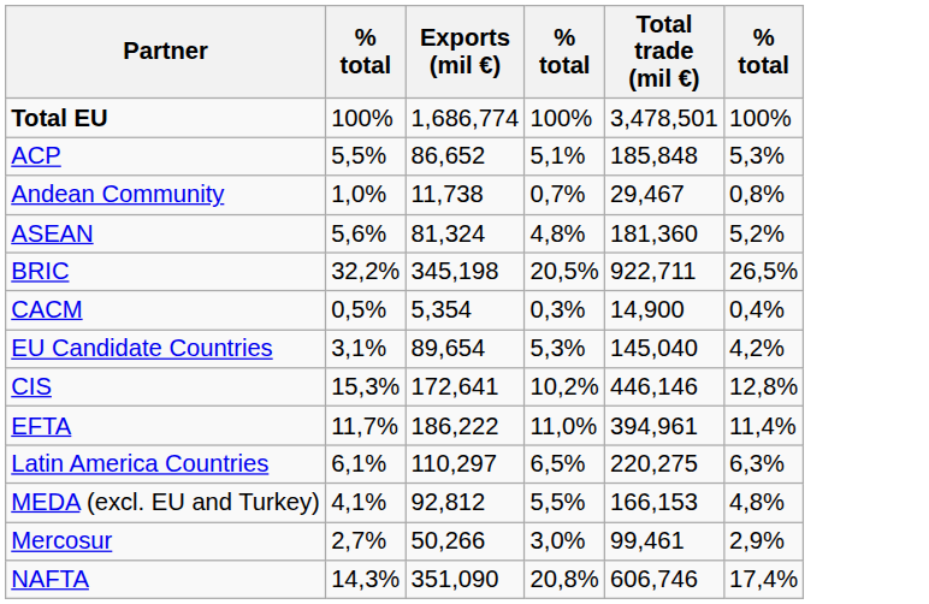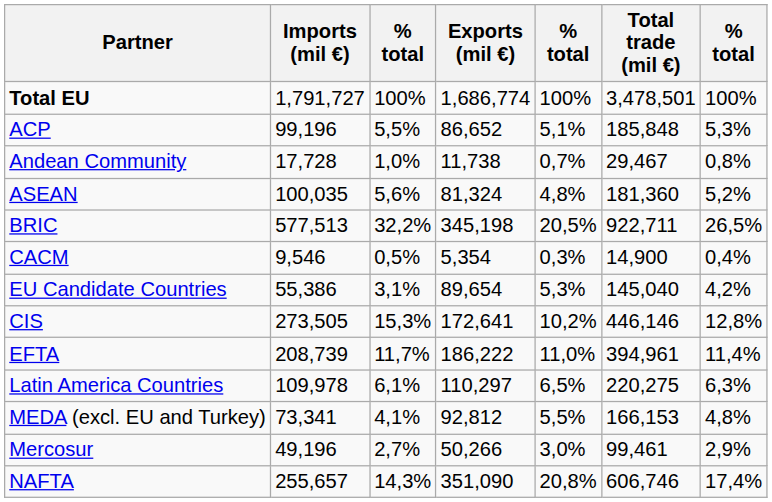 <table class="wikitable sortable mw-collapsible mw-collapsed col1left" >
 <tr>
 <th>Partner</th>
+<th>Imports<br>(mil €)</th>
 <th>%<br>total</th>
 <th>Exports<br>(mil €)</th>
 <th>%<br>total</th>
 <th>Total<br>trade<br>(mil €)</th>
 <th>%<br>total</th>
 </tr>
 <tr>
 <td><strong>Total EU</strong></td>
+<td>1,791,727</td>
 <td>100%</td>
 <td>1,686,774</td>
 <td>100%</td>
 <td>3,478,501</td>
 <td>100%</td>
 </tr>
 <tr>
 <td><a href='#'>ACP</a></td>
+<td>99,196</td>
 <td>5,5%</td>
 <td>86,652</td>
 <td>5,1%</td>
 <td>185,848</td>
 <td>5,3%</td>
 </tr>
 <tr>
 <td><a href='#'>Andean Community</a></td>
+<td>17,728</td>
 <td>1,0%</td>
 <td>11,738</td>
 <td>0,7%</td>
 <td>29,467</td>
 <td>0,8%</td>
 </tr>
 <tr>
 <td><a href='#'>ASEAN</a></td>
+<td>100,035</td>
 <td>5,6%</td>
 <td>81,324</td>
 <td>4,8%</td>
 <td>181,360</td>
 <td>5,2%</td>
 </tr>
 <tr>
 <td><a href='#'>BRIC</a></td>
+<td>577,513</td>
 <td>32,2%</td>
 <td>345,198</td>
 <td>20,5%</td>
 <td>922,711</td>
 <td>26,5%</td>
 </tr>
 <tr>
 <td><a href='#'>CACM</a></td>
+<td>9,546</td>
 <td>0,5%</td>
 <td>5,354</td>
 <td>0,3%</td>
 <td>14,900</td>
 <td>0,4%</td>
 </tr>
 <tr>
 <td><a href='#'>EU Candidate Countries</a></td>
+<td>55,386</td>
 <td>3,1%</td>
 <td>89,654</td>
 <td>5,3%</td>
 <td>145,040</td>
 <td>4,2%</td>
 </tr>
 <tr>
 <td><a href='#'>CIS</a></td>
+<td>273,505</td>
 <td>15,3%</td>
 <td>172,641</td>
 <td>10,2%</td>
 <td>446,146</td>
 <td>12,8%</td>
 </tr>
 <tr>
 <td><a href='#'>EFTA</a></td>
+<td>208,739</td>
 <td>11,7%</td>
 <td>186,222</td>
 <td>11,0%</td>
 <td>394,961</td>
 <td>11,4%</td>
 </tr>
 <tr>
 <td><a href='#'>Latin America Countries</a></td>
+<td>109,978</td>
 <td>6,1%</td>
 <td>110,297</td>
 <td>6,5%</td>
 <td>220,275</td>
 <td>6,3%</td>
 </tr>
 <tr>
 <td><a href='#'>MEDA</a> (excl. EU and Turkey)</td>
+<td>73,341</td>
 <td>4,1%</td>
 <td>92,812</td>
 <td>5,5%</td>
 <td>166,153</td>
 <td>4,8%</td>
 </tr>
 <tr>
 <td><a href='#'>Mercosur</a></td>
+<td>49,196</td>
 <td>2,7%</td>
 <td>50,266</td>
 <td>3,0%</td>
 <td>99,461</td>
 <td>2,9%</td>
 </tr>
 <tr>
 <td><a href='#'>NAFTA</a></td>
+<td>255,657</td>
 <td>14,3%</td>
 <td>351,090</td>
 <td>20,8%</td>
 <td>606,746</td>
 <td>17,4%</td>
 </tr>
 </table>
